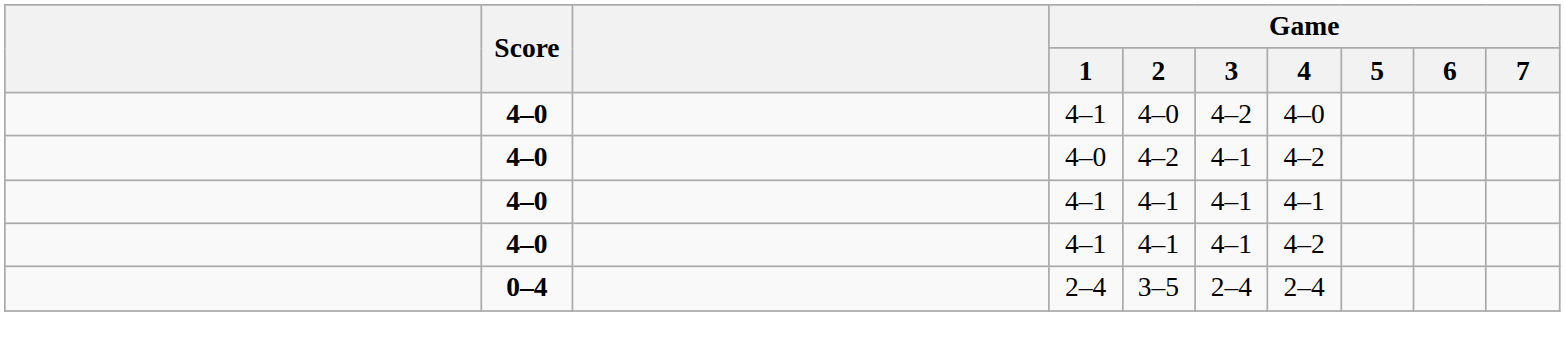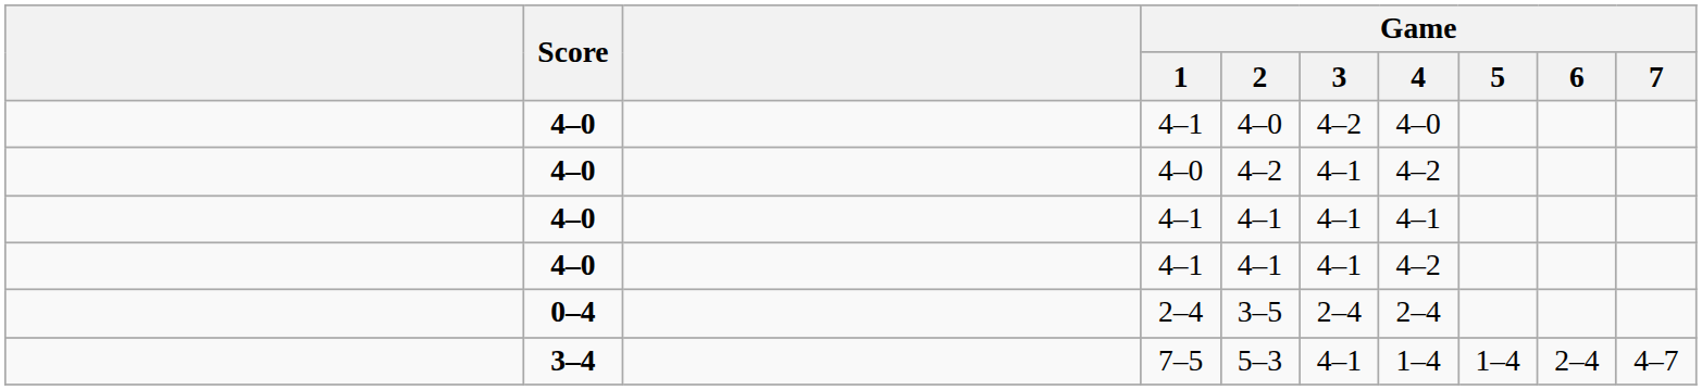 <table class="wikitable" style="text-align: center;">
 <tr>
 <th rowspan=2 align="right" width="270"></th>
 <th rowspan=2 width="45">Score</th>
 <th rowspan=2 align="left" width="270"></th>
 <th colspan=7>Game</th>
 </tr>
 <tr>
 <th width="35">1</th>
 <th width="35">2</th>
 <th width="35">3</th>
 <th width="35">4</th>
 <th width="35">5</th>
 <th width="35">6</th>
 <th width="35">7</th>
 </tr>
 <tr>
 <td align=left><strong></strong></td>
 <td align=center><strong>4–0</strong></td>
 <td align=left></td>
 <td>4–1</td>
 <td>4–0</td>
 <td>4–2</td>
 <td>4–0</td>
 <td></td>
 <td></td>
 <td></td>
 </tr>
 <tr>
 <td align=left><strong></strong></td>
 <td align=center><strong>4–0</strong></td>
 <td align=left></td>
 <td>4–0</td>
 <td>4–2</td>
 <td>4–1</td>
 <td>4–2</td>
 <td></td>
 <td></td>
 <td></td>
 </tr>
 <tr>
 <td align=left><strong></strong></td>
 <td align=center><strong>4–0</strong></td>
 <td align=left></td>
 <td>4–1</td>
 <td>4–1</td>
 <td>4–1</td>
 <td>4–1</td>
 <td></td>
 <td></td>
 <td></td>
 </tr>
 <tr>
 <td align=left><strong></strong></td>
 <td align=center><strong>4–0</strong></td>
 <td align=left></td>
 <td>4–1</td>
 <td>4–1</td>
 <td>4–1</td>
 <td>4–2</td>
 <td></td>
 <td></td>
 <td></td>
 </tr>
 <tr>
 <td align=left></td>
 <td align=center><strong>0–4</strong></td>
 <td align=left><strong></strong></td>
 <td>2–4</td>
 <td>3–5</td>
 <td>2–4</td>
 <td>2–4</td>
 <td></td>
 <td></td>
 <td></td>
 </tr>
+<tr>
+<td align=left></td>
+<td align=center><strong>3–4</strong></td>
+<td align=left><strong></strong></td>
+<td>7–5</td>
+<td>5–3</td>
+<td>4–1</td>
+<td>1–4</td>
+<td>1–4</td>
+<td>2–4</td>
+<td>4–7</td>
+</tr>
 </table>
